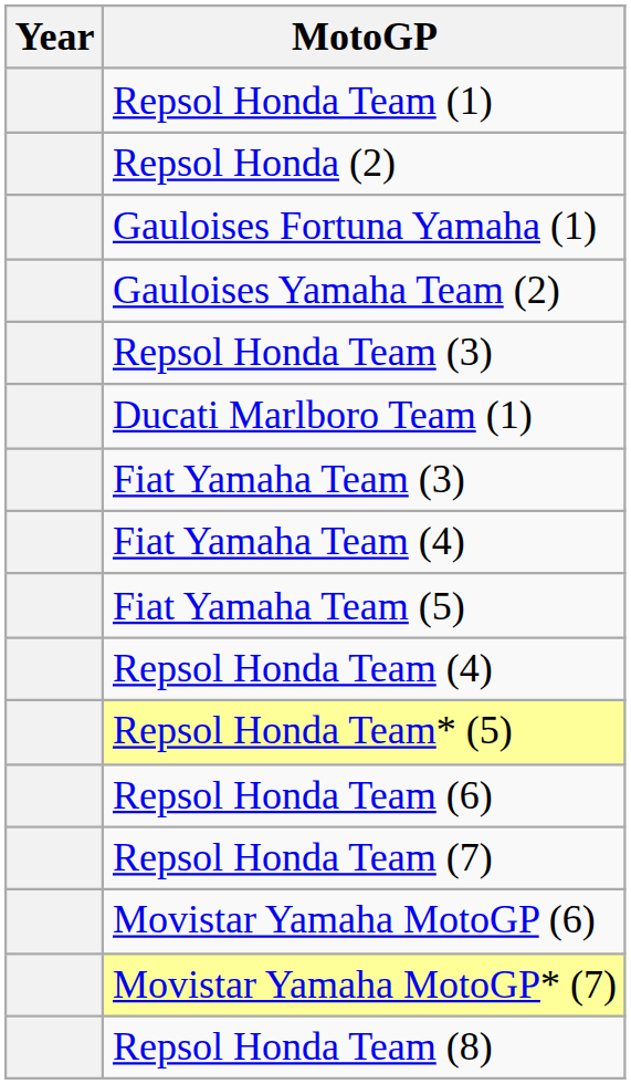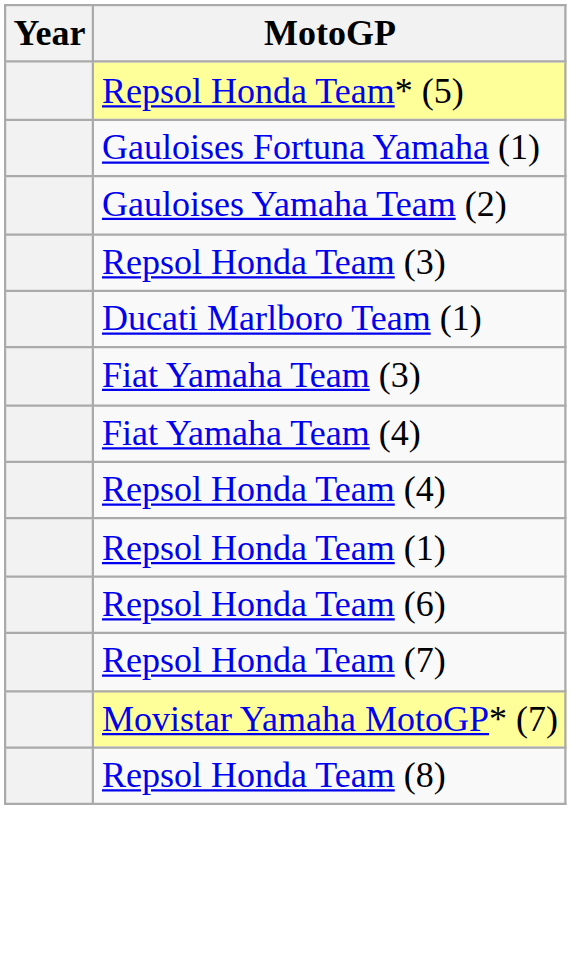 <table class="wikitable">
 <tr>
 <th>Year</th>
 <th>MotoGP</th>
 </tr>
 <tr>
 <th></th>
-<td> <a href='#'>Repsol Honda Team</a> (1)</td>
-</tr>
-<tr>
-<th></th>
-<td> <a href='#'>Repsol Honda</a> (2)</td>
+<td style="background:#ffff99;"> <a href='#'>Repsol Honda Team</a>* (5)</td>
 </tr>
 <tr>
 <th></th>
 <td> <a href='#'>Gauloises Fortuna Yamaha</a> (1)</td>
 </tr>
 <tr>
 <th></th>
 <td> <a href='#'>Gauloises Yamaha Team</a> (2)</td>
 </tr>
 <tr>
 <th></th>
 <td> <a href='#'>Repsol Honda Team</a> (3)</td>
 </tr>
 <tr>
 <th></th>
 <td> <a href='#'>Ducati Marlboro Team</a> (1)</td>
 </tr>
 <tr>
 <th></th>
 <td> <a href='#'>Fiat Yamaha Team</a> (3)</td>
 </tr>
 <tr>
 <th></th>
 <td> <a href='#'>Fiat Yamaha Team</a> (4)</td>
 </tr>
 <tr>
 <th></th>
-<td> <a href='#'>Fiat Yamaha Team</a> (5)</td>
-</tr>
-<tr>
-<th></th>
 <td> <a href='#'>Repsol Honda Team</a> (4)</td>
 </tr>
 <tr>
 <th></th>
-<td style="background:#ffff99;"> <a href='#'>Repsol Honda Team</a>* (5)</td>
+<td> <a href='#'>Repsol Honda Team</a> (1)</td>
 </tr>
 <tr>
 <th></th>
 <td> <a href='#'>Repsol Honda Team</a> (6)</td>
 </tr>
 <tr>
 <th></th>
 <td> <a href='#'>Repsol Honda Team</a> (7)</td>
 </tr>
 <tr>
 <th></th>
-<td> <a href='#'>Movistar Yamaha MotoGP</a> (6)</td>
-</tr>
-<tr>
-<th></th>
 <td style="background:#ffff99;"> <a href='#'>Movistar Yamaha MotoGP</a>* (7)</td>
 </tr>
 <tr>
 <th></th>
 <td> <a href='#'>Repsol Honda Team</a> (8)</td>
 </tr>
 </table>
